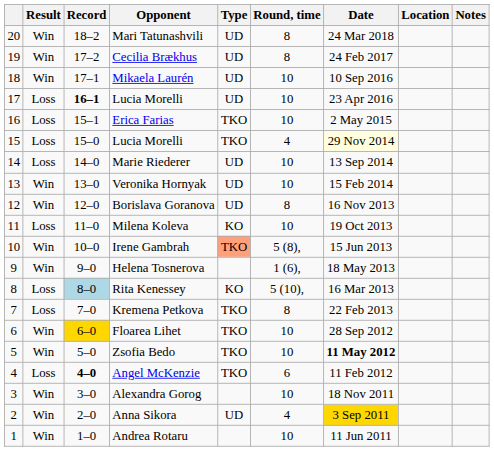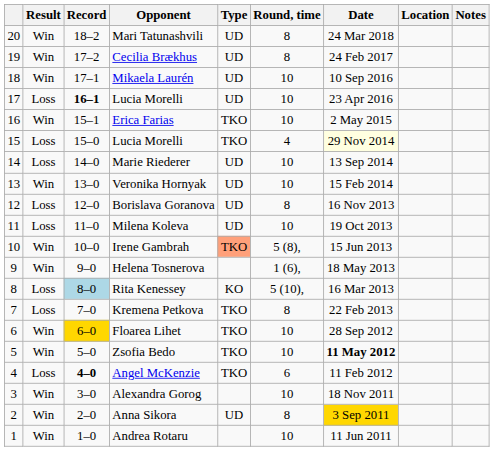 <table class="wikitable" style="text-align:center; font-size:95%">
 <tr>
 <th></th>
 <th>Result</th>
 <th>Record</th>
 <th>Opponent</th>
 <th>Type</th>
 <th>Round, time</th>
 <th>Date</th>
 <th>Location</th>
 <th>Notes</th>
 </tr>
 <tr>
 <td>20</td>
 <td>Win</td>
 <td>18–2</td>
 <td style="text-align:left;">Mari Tatunashvili</td>
 <td>UD</td>
 <td>8</td>
 <td>24 Mar 2018</td>
 <td style="text-align:left;"></td>
 <td></td>
 </tr>
 <tr>
 <td>19</td>
 <td>Win</td>
 <td>17–2</td>
 <td style="text-align:left;"><a href='#'>Cecilia Brækhus</a></td>
 <td>UD</td>
 <td>8</td>
 <td>24 Feb 2017</td>
 <td style="text-align:left;"></td>
 <td style="text-align:left;"></td>
 </tr>
 <tr>
 <td>18</td>
 <td>Win</td>
 <td>17–1</td>
 <td style="text-align:left;"><a href='#'>Mikaela Laurén</a></td>
 <td>UD</td>
 <td>10</td>
 <td>10 Sep 2016</td>
 <td style="text-align:left;"></td>
 <td style="text-align:left;"></td>
 </tr>
 <tr>
 <td>17</td>
 <td>Loss</td>
 <td><strong>16–1</strong></td>
 <td style="text-align:left;">Lucia Morelli</td>
 <td>UD</td>
 <td>10</td>
 <td>23 Apr 2016</td>
 <td style="text-align:left;"></td>
 <td></td>
 </tr>
 <tr>
 <td>16</td>
-<td>Loss</td>
+<td>Win</td>
 <td>15–1</td>
 <td style="text-align:left;"><a href='#'>Erica Farias</a></td>
 <td>TKO</td>
 <td>10</td>
 <td>2 May 2015</td>
 <td style="text-align:left;"></td>
 <td style="text-align:left;"></td>
 </tr>
 <tr>
 <td>15</td>
 <td>Loss</td>
 <td>15–0</td>
 <td style="text-align:left;">Lucia Morelli</td>
 <td>TKO</td>
 <td>4</td>
 <td style="background: lightyellow;">29 Nov 2014</td>
 <td style="text-align:left;"></td>
 <td style="text-align:left;"></td>
 </tr>
 <tr>
 <td>14</td>
 <td>Loss</td>
 <td>14–0</td>
 <td style="text-align:left;">Marie Riederer</td>
 <td>UD</td>
 <td>10</td>
 <td>13 Sep 2014</td>
 <td style="text-align:left;"></td>
 <td style="text-align:left;"></td>
 </tr>
 <tr>
 <td>13</td>
 <td>Win</td>
 <td>13–0</td>
 <td style="text-align:left;">Veronika Hornyak</td>
 <td>UD</td>
 <td>10</td>
 <td>15 Feb 2014</td>
 <td style="text-align:left;"></td>
 <td></td>
 </tr>
 <tr>
 <td>12</td>
-<td>Win</td>
+<td>Loss</td>
 <td>12–0</td>
 <td style="text-align:left;">Borislava Goranova</td>
 <td>UD</td>
 <td>8</td>
 <td>16 Nov 2013</td>
 <td style="text-align:left;"></td>
 <td></td>
 </tr>
 <tr>
 <td>11</td>
 <td>Loss</td>
 <td>11–0</td>
 <td style="text-align:left;">Milena Koleva</td>
-<td>KO</td>
+<td>UD</td>
 <td>10</td>
 <td>19 Oct 2013</td>
 <td style="text-align:left;"></td>
 <td></td>
 </tr>
 <tr>
 <td>10</td>
 <td>Win</td>
 <td>10–0</td>
 <td style="text-align:left;">Irene Gambrah</td>
 <td style="background: lightsalmon;">TKO</td>
 <td>5 (8), </td>
 <td>15 Jun 2013</td>
 <td style="text-align:left;"></td>
 <td></td>
 </tr>
 <tr>
 <td>9</td>
 <td>Win</td>
 <td>9–0</td>
 <td style="text-align:left;">Helena Tosnerova</td>
 <td></td>
 <td>1 (6), </td>
 <td>18 May 2013</td>
 <td style="text-align:left;"></td>
 <td></td>
 </tr>
 <tr>
 <td>8</td>
 <td>Loss</td>
 <td style="background: lightblue;">8–0</td>
 <td style="text-align:left;">Rita Kenessey</td>
 <td>KO</td>
 <td>5 (10), </td>
 <td>16 Mar 2013</td>
 <td style="text-align:left;"></td>
 <td></td>
 </tr>
 <tr>
 <td>7</td>
 <td>Loss</td>
 <td>7–0</td>
 <td style="text-align:left;">Kremena Petkova</td>
 <td>TKO</td>
 <td>8</td>
 <td>22 Feb 2013</td>
 <td style="text-align:left;"></td>
 <td style="text-align:left;"></td>
 </tr>
 <tr>
 <td>6</td>
 <td>Win</td>
 <td style="background: gold;">6–0</td>
 <td style="text-align:left;">Floarea Lihet</td>
 <td>TKO</td>
 <td>10</td>
 <td>28 Sep 2012</td>
 <td style="text-align:left;"></td>
 <td style="text-align:left;"></td>
 </tr>
 <tr>
 <td>5</td>
 <td>Win</td>
 <td>5–0</td>
 <td style="text-align:left;">Zsofia Bedo</td>
 <td>TKO</td>
 <td>10</td>
 <td><strong>11 May 2012</strong></td>
 <td style="text-align:left;"></td>
 <td style="text-align:left;"></td>
 </tr>
 <tr>
 <td>4</td>
 <td>Loss</td>
 <td><strong>4–0</strong></td>
 <td style="text-align:left;"><a href='#'>Angel McKenzie</a></td>
 <td>TKO</td>
 <td>6</td>
 <td>11 Feb 2012</td>
 <td style="text-align:left;"></td>
 <td></td>
 </tr>
 <tr>
 <td>3</td>
 <td>Win</td>
 <td>3–0</td>
 <td style="text-align:left;">Alexandra Gorog</td>
 <td></td>
 <td>10</td>
 <td>18 Nov 2011</td>
 <td style="text-align:left;"></td>
 <td></td>
 </tr>
 <tr>
 <td>2</td>
 <td>Win</td>
 <td>2–0</td>
 <td style="text-align:left;">Anna Sikora</td>
 <td>UD</td>
-<td>4</td>
+<td>8</td>
 <td style="background: gold;">3 Sep 2011</td>
 <td style="text-align:left;"></td>
 <td></td>
 </tr>
 <tr>
 <td>1</td>
 <td>Win</td>
 <td>1–0</td>
 <td style="text-align:left;">Andrea Rotaru</td>
 <td></td>
 <td>10</td>
 <td>11 Jun 2011</td>
 <td style="text-align:left;"></td>
 <td></td>
 </tr>
 </table>
